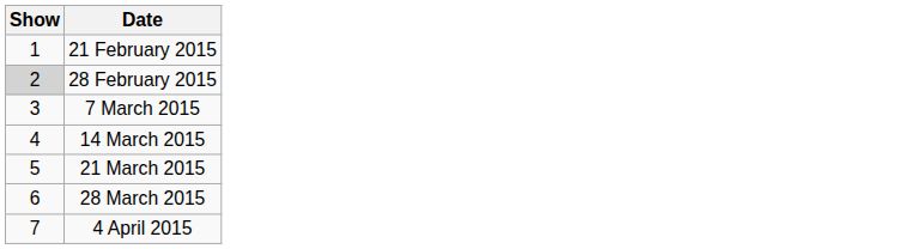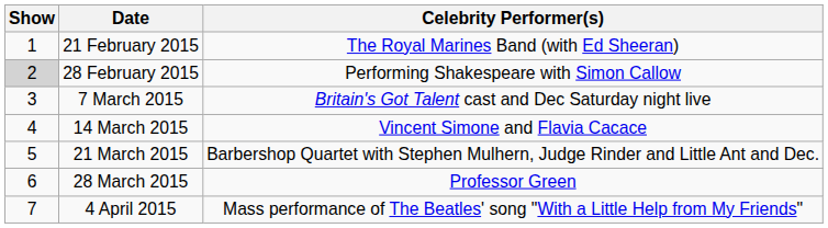 <table class="wikitable" style="text-align:center">
 <tr>
 <th>Show</th>
 <th>Date</th>
+<th>Celebrity Performer(s)</th>
 </tr>
 <tr>
 <td>1</td>
 <td>21 February 2015</td>
+<td><a href='#'>The Royal Marines</a> Band (with <a href='#'>Ed Sheeran</a>)</td>
 </tr>
 <tr>
 <td style="background: lightgrey;">2</td>
 <td>28 February 2015</td>
+<td>Performing Shakespeare with <a href='#'>Simon Callow</a></td>
 </tr>
 <tr>
 <td>3</td>
 <td>7 March 2015</td>
+<td><em><a href='#'>Britain's Got Talent</a></em> cast and Dec Saturday night live</td>
 </tr>
 <tr>
 <td>4</td>
 <td>14 March 2015</td>
+<td><a href='#'>Vincent Simone</a> and <a href='#'>Flavia Cacace</a></td>
 </tr>
 <tr>
 <td>5</td>
 <td>21 March 2015</td>
+<td>Barbershop Quartet with Stephen Mulhern, Judge Rinder and Little Ant and Dec.</td>
 </tr>
 <tr>
 <td>6</td>
 <td>28 March 2015</td>
+<td><a href='#'>Professor Green</a></td>
 </tr>
 <tr>
 <td>7</td>
 <td>4 April 2015</td>
+<td>Mass performance of <a href='#'>The Beatles</a>' song "<a href='#'>With a Little Help from My Friends</a>"</td>
 </tr>
 </table>
